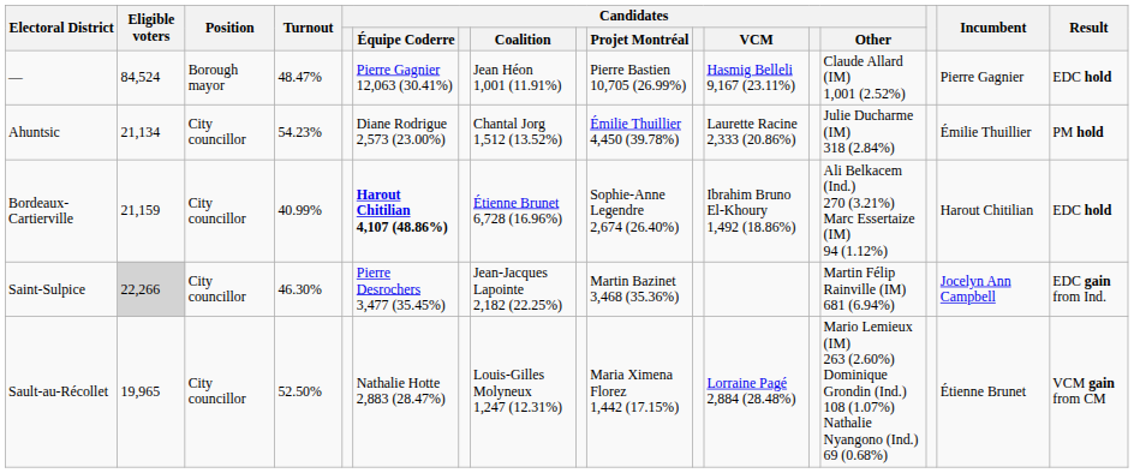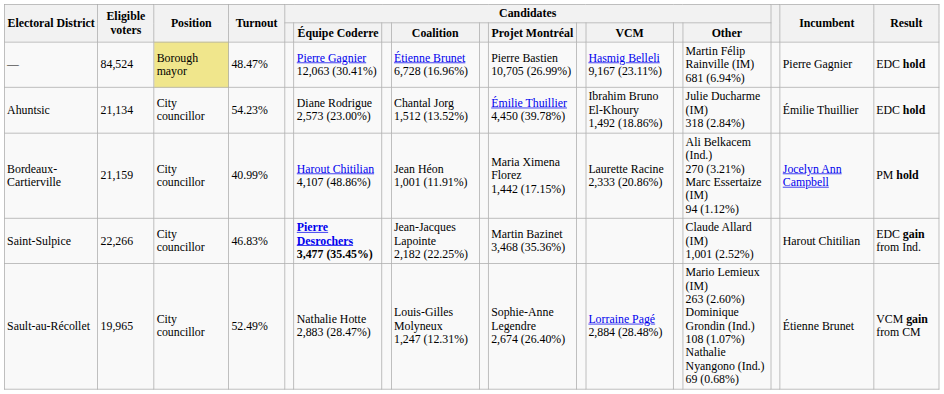 <table class="wikitable" width="100%">
 <tr>
 <th width=10% rowspan=2>Electoral District</th>
 <th width=6% rowspan=2>Eligible voters</th>
 <th width=8% rowspan=2>Position</th>
 <th width=6% rowspan=2>Turnout</th>
 <th colspan=10>Candidates</th>
 <th width=1% rowspan=2> </th>
 <th width=10% rowspan=2>Incumbent</th>
 <th width=9% rowspan=2>Result</th>
 </tr>
 <tr>
 <th width=1% > </th>
 <th width=9.4% >Équipe Coderre</th>
 <th width=1% > </th>
 <th width=9.4% >Coalition</th>
 <th width=1% > </th>
 <th width=9.4% ><span>Projet Montréal</span></th>
 <th width=1% > </th>
 <th width=9.4% >VCM</th>
 <th width=1% > </th>
 <th width=9.4% >Other</th>
 </tr>
 <tr>
 <td>—</td>
 <td>84,524</td>
-<td>Borough mayor</td>
+<td style="background: khaki;">Borough mayor</td>
 <td>48.47%</td>
 <td> </td>
 <td><a href='#'>Pierre Gagnier</a><br>12,063 (30.41%)</td>
 <td></td>
-<td>Jean Héon<br>1,001 (11.91%)</td>
+<td><a href='#'>Étienne Brunet</a><br>6,728 (16.96%)</td>
 <td></td>
 <td>Pierre Bastien<br>10,705 (26.99%)</td>
 <td></td>
 <td><a href='#'>Hasmig Belleli</a><br>9,167 (23.11%)</td>
 <td></td>
-<td>Claude Allard (IM)<br>1,001 (2.52%)</td>
+<td>Martin Félip Rainville (IM)<br>681 (6.94%)</td>
 <td> </td>
 <td>Pierre Gagnier</td>
 <td>EDC <strong>hold</strong></td>
 </tr>
 <tr>
 <td>Ahuntsic</td>
 <td>21,134</td>
 <td>City councillor</td>
 <td>54.23%</td>
 <td></td>
 <td>Diane Rodrigue<br>2,573 (23.00%)</td>
 <td></td>
 <td>Chantal Jorg<br>1,512 (13.52%)</td>
 <td> </td>
 <td><a href='#'>Émilie Thuillier</a><br>4,450 (39.78%)</td>
 <td></td>
-<td>Laurette Racine<br>2,333 (20.86%)</td>
+<td>Ibrahim Bruno El-Khoury<br>1,492 (18.86%)</td>
 <td></td>
 <td>Julie Ducharme (IM)<br>318 (2.84%)</td>
 <td> </td>
 <td>Émilie Thuillier</td>
-<td>PM <strong>hold</strong></td>
+<td>EDC <strong>hold</strong></td>
 </tr>
 <tr>
 <td>Bordeaux-Cartierville</td>
 <td>21,159</td>
 <td>City councillor</td>
 <td>40.99%</td>
 <td> </td>
-<td><strong><a href='#'>Harout Chitilian</a><br>4,107 (48.86%)</strong></td>
+<td><a href='#'>Harout Chitilian</a><br>4,107 (48.86%)</td>
 <td></td>
-<td><a href='#'>Étienne Brunet</a><br>6,728 (16.96%)</td>
+<td>Jean Héon<br>1,001 (11.91%)</td>
 <td></td>
-<td>Sophie-Anne Legendre<br>2,674 (26.40%)</td>
+<td>Maria Ximena Florez<br>1,442 (17.15%)</td>
 <td></td>
-<td>Ibrahim Bruno El-Khoury<br>1,492 (18.86%)</td>
+<td>Laurette Racine<br>2,333 (20.86%)</td>
 <td></td>
 <td>Ali Belkacem (Ind.)<br>270 (3.21%)<br>Marc Essertaize (IM)<br>94 (1.12%)</td>
 <td> </td>
-<td>Harout Chitilian</td>
-<td>EDC <strong>hold</strong></td>
+<td><a href='#'>Jocelyn Ann Campbell</a></td>
+<td>PM <strong>hold</strong></td>
 </tr>
 <tr>
 <td>Saint-Sulpice</td>
-<td style="background: lightgrey;">22,266</td>
+<td>22,266</td>
 <td>City councillor</td>
-<td>46.30%</td>
+<td>46.83%</td>
 <td> </td>
-<td><a href='#'>Pierre Desrochers</a><br>3,477 (35.45%)</td>
+<td><strong><a href='#'>Pierre Desrochers</a><br>3,477 (35.45%)</strong></td>
 <td></td>
 <td>Jean-Jacques Lapointe<br>2,182 (22.25%)</td>
 <td></td>
 <td>Martin Bazinet<br>3,468 (35.36%)</td>
 <td></td>
 <td></td>
 <td></td>
-<td>Martin Félip Rainville (IM)<br>681 (6.94%)</td>
+<td>Claude Allard (IM)<br>1,001 (2.52%)</td>
 <td> </td>
-<td><a href='#'>Jocelyn Ann Campbell</a></td>
+<td>Harout Chitilian</td>
 <td>EDC <strong>gain</strong> from Ind.</td>
 </tr>
 <tr>
 <td>Sault-au-Récollet</td>
 <td>19,965</td>
 <td>City councillor</td>
-<td>52.50%</td>
+<td>52.49%</td>
 <td></td>
 <td>Nathalie Hotte<br>2,883 (28.47%)</td>
 <td></td>
 <td>Louis-Gilles Molyneux<br>1,247 (12.31%)</td>
 <td></td>
-<td>Maria Ximena Florez<br>1,442 (17.15%)</td>
+<td>Sophie-Anne Legendre<br>2,674 (26.40%)</td>
 <td> </td>
 <td><a href='#'>Lorraine Pagé</a><br>2,884 (28.48%)</td>
 <td></td>
 <td>Mario Lemieux (IM)<br>263 (2.60%)<br>Dominique Grondin (Ind.)<br>108 (1.07%)<br>Nathalie Nyangono (Ind.)<br>69 (0.68%)</td>
 <td> </td>
 <td>Étienne Brunet</td>
 <td>VCM <strong>gain</strong> from CM</td>
 </tr>
 </table>
